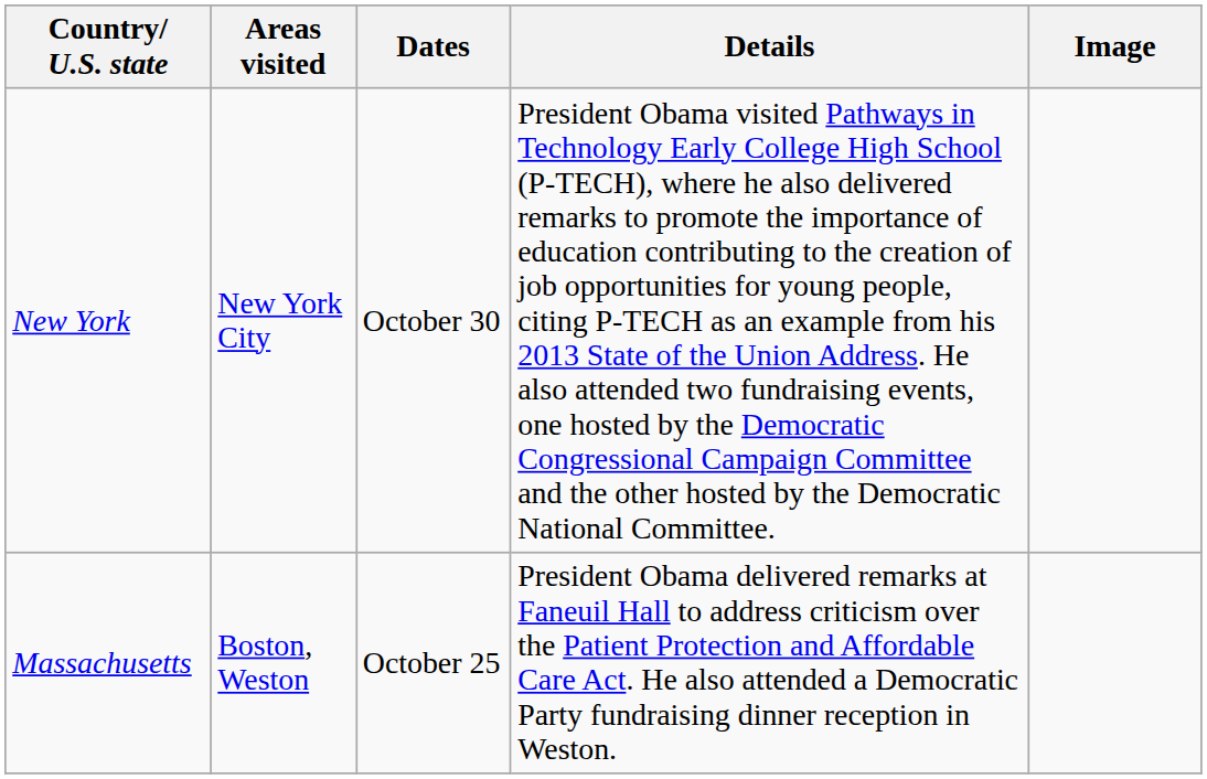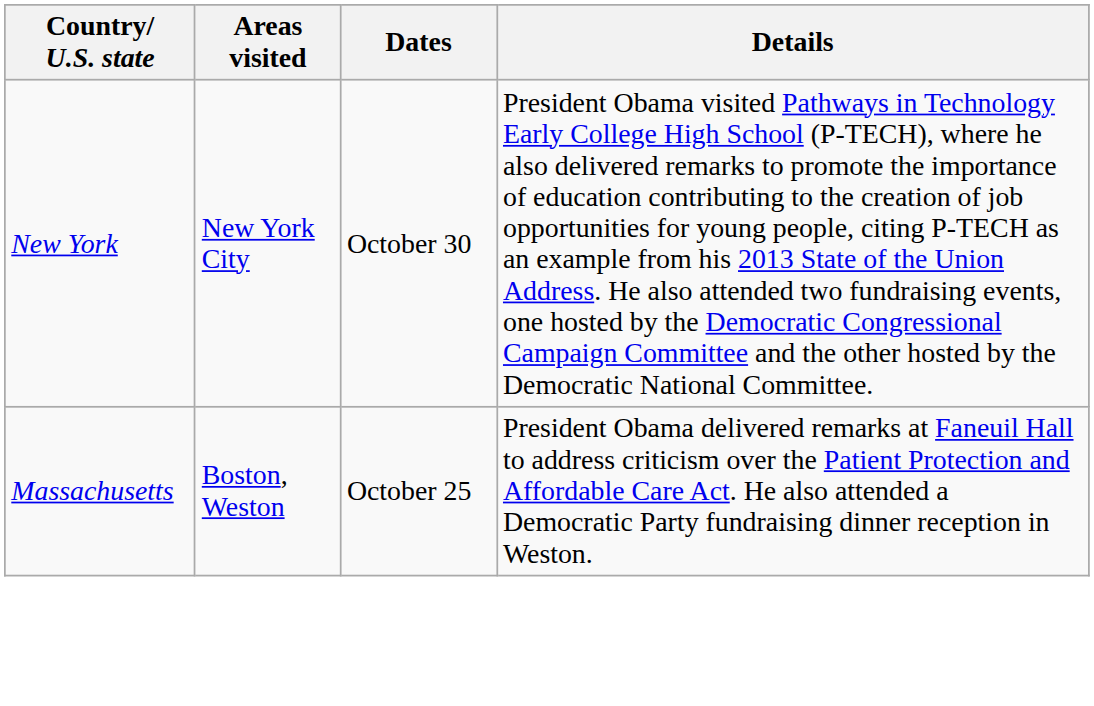 <table class="wikitable" style="margin: 1em auto 1em auto">
 <tr>
 <th width=110>Country/<br><em>U.S. state</em></th>
 <th width=100>Areas visited</th>
 <th width=110>Dates</th>
 <th width=550>Details</th>
-<th width=150>Image</th>
 </tr>
 <tr>
 <td> <em><a href='#'>New York</a></em></td>
 <td><a href='#'>New York City</a></td>
 <td>October 30</td>
 <td>President Obama visited <a href='#'>Pathways in Technology Early College High School</a> (P-TECH), where he also delivered remarks to promote the importance of education contributing to the creation of job opportunities for young people, citing P-TECH as an example from his <a href='#'>2013 State of the Union Address</a>. He also attended two fundraising events, one hosted by the <a href='#'>Democratic Congressional Campaign Committee</a> and the other hosted by the Democratic National Committee.</td>
-<td></td>
 </tr>
 <tr>
 <td> <em><a href='#'>Massachusetts</a></em></td>
 <td><a href='#'>Boston</a>, <a href='#'>Weston</a></td>
 <td>October 25</td>
 <td>President Obama delivered remarks at <a href='#'>Faneuil Hall</a> to address criticism over the <a href='#'>Patient Protection and Affordable Care Act</a>. He also attended a Democratic Party fundraising dinner reception in Weston.</td>
-<td></td>
 </tr>
 </table>
